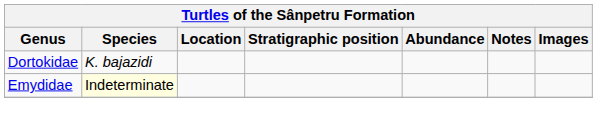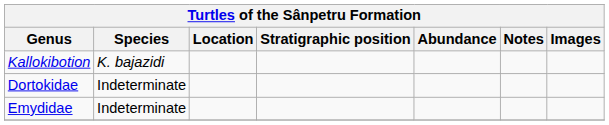 <table class="wikitable" align="center">
 <tr>
 <th colspan="7" align="center"><strong><a href='#'>Turtles</a> of the Sânpetru Formation</strong></th>
 </tr>
 <tr>
 <th>Genus</th>
 <th>Species</th>
 <th>Location</th>
 <th>Stratigraphic position</th>
 <th>Abundance</th>
 <th>Notes</th>
 <th>Images</th>
 </tr>
 <tr>
-<td><a href='#'>Dortokidae</a></td>
+<td><em><a href='#'>Kallokibotion</a></em></td>
 <td><em>K. bajazidi</em></td>
 <td></td>
 <td></td>
 <td></td>
 <td></td>
 <td></td>
 </tr>
 <tr>
+<td><a href='#'>Dortokidae</a></td>
+<td>Indeterminate</td>
+<td></td>
+<td></td>
+<td></td>
+<td></td>
+<td></td>
+</tr>
+<tr>
 <td><a href='#'>Emydidae</a></td>
-<td style="background: lightyellow;">Indeterminate</td>
+<td>Indeterminate</td>
 <td></td>
 <td></td>
 <td></td>
 <td></td>
 <td></td>
 </tr>
 <tr>
 </tr>
 </table>
